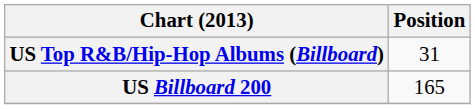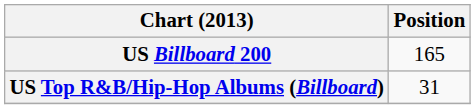 <table class="wikitable plainrowheaders sortable" style="text-align:center;">
 <tr>
 <th>Chart (2013)</th>
 <th>Position</th>
 </tr>
 <tr>
+<th scope="row">US <a href='#'><em>Billboard</em> 200</a></th>
+<td style="text-align:center;">165</td>
+</tr>
+<tr>
 <th scope="row">US <a href='#'>Top R&B/Hip-Hop Albums</a> (<em><a href='#'>Billboard</a></em>)</th>
 <td style="text-align:center;">31</td>
 </tr>
 <tr>
-<th scope="row">US <a href='#'><em>Billboard</em> 200</a></th>
-<td style="text-align:center;">165</td>
-</tr>
-<tr>
 </tr>
 </table>
